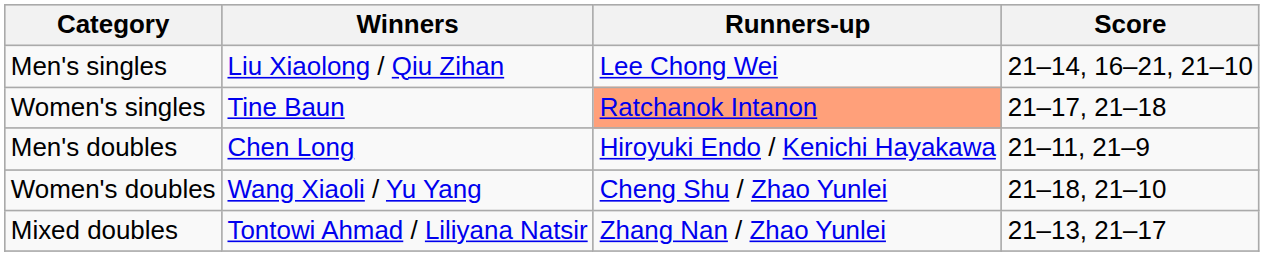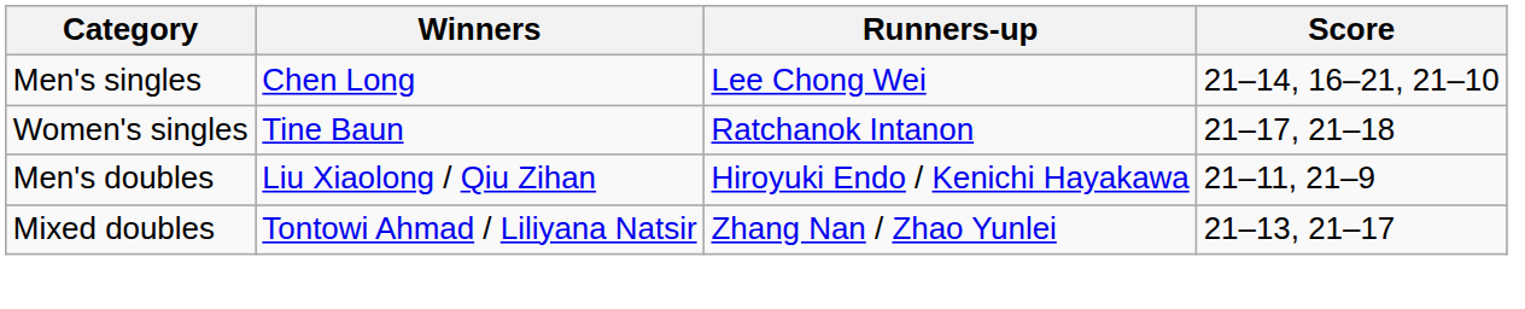 <table class=wikitable style="white-space:nowrap;">
 <tr>
 <th>Category</th>
 <th>Winners</th>
 <th>Runners-up</th>
 <th>Score</th>
 </tr>
 <tr>
 <td>Men's singles</td>
-<td> <a href='#'>Liu Xiaolong</a> / <a href='#'>Qiu Zihan</a></td>
+<td> <a href='#'>Chen Long</a></td>
 <td> <a href='#'>Lee Chong Wei</a></td>
 <td>21–14, 16–21, 21–10</td>
 </tr>
 <tr>
 <td>Women's singles</td>
 <td> <a href='#'>Tine Baun</a></td>
-<td style="background: lightsalmon;"> <a href='#'>Ratchanok Intanon</a></td>
+<td> <a href='#'>Ratchanok Intanon</a></td>
 <td>21–17, 21–18</td>
 </tr>
 <tr>
 <td>Men's doubles</td>
-<td> <a href='#'>Chen Long</a></td>
+<td> <a href='#'>Liu Xiaolong</a> / <a href='#'>Qiu Zihan</a></td>
 <td> <a href='#'>Hiroyuki Endo</a> / <a href='#'>Kenichi Hayakawa</a></td>
 <td>21–11, 21–9</td>
-</tr>
-<tr>
-<td>Women's doubles</td>
-<td> <a href='#'>Wang Xiaoli</a> / <a href='#'>Yu Yang</a></td>
-<td> <a href='#'>Cheng Shu</a> / <a href='#'>Zhao Yunlei</a></td>
-<td>21–18, 21–10</td>
 </tr>
 <tr>
 <td>Mixed doubles</td>
 <td> <a href='#'>Tontowi Ahmad</a> / <a href='#'>Liliyana Natsir</a></td>
 <td> <a href='#'>Zhang Nan</a> / <a href='#'>Zhao Yunlei</a></td>
 <td>21–13, 21–17</td>
 </tr>
 </table>
